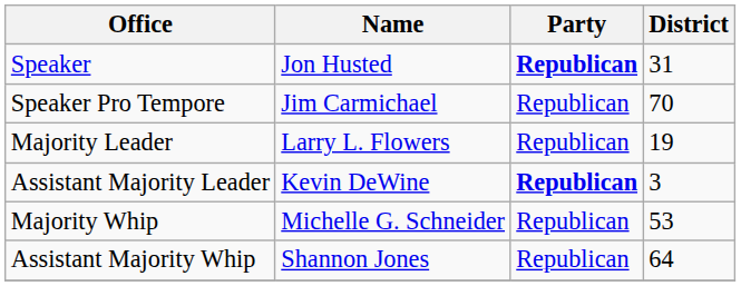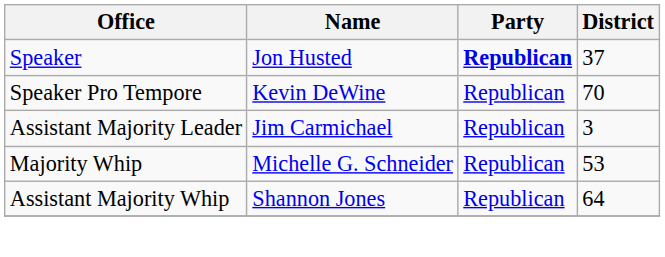 <table class="wikitable">
 <tr>
 <th>Office</th>
 <th>Name</th>
 <th>Party</th>
 <th>District</th>
 </tr>
 <tr>
 <td><a href='#'>Speaker</a></td>
 <td><a href='#'>Jon Husted</a></td>
 <td><strong><a href='#'>Republican</a></strong></td>
-<td>31</td>
+<td>37</td>
 </tr>
 <tr>
 <td>Speaker Pro Tempore</td>
-<td><a href='#'>Jim Carmichael</a></td>
+<td><a href='#'>Kevin DeWine</a></td>
 <td><a href='#'>Republican</a></td>
 <td>70</td>
 </tr>
 <tr>
-<td>Majority Leader</td>
-<td><a href='#'>Larry L. Flowers</a></td>
+<td>Assistant Majority Leader</td>
+<td><a href='#'>Jim Carmichael</a></td>
 <td><a href='#'>Republican</a></td>
-<td>19</td>
-</tr>
-<tr>
-<td>Assistant Majority Leader</td>
-<td><a href='#'>Kevin DeWine</a></td>
-<td><strong><a href='#'>Republican</a></strong></td>
 <td>3</td>
 </tr>
 <tr>
 <td>Majority Whip</td>
 <td><a href='#'>Michelle G. Schneider</a></td>
 <td><a href='#'>Republican</a></td>
 <td>53</td>
 </tr>
 <tr>
 <td>Assistant Majority Whip</td>
 <td><a href='#'>Shannon Jones</a></td>
 <td><a href='#'>Republican</a></td>
 <td>64</td>
 </tr>
 <tr>
 </tr>
 </table>
